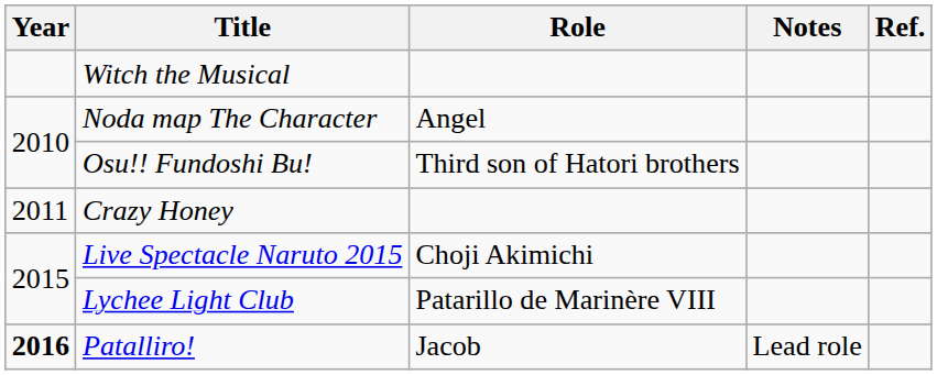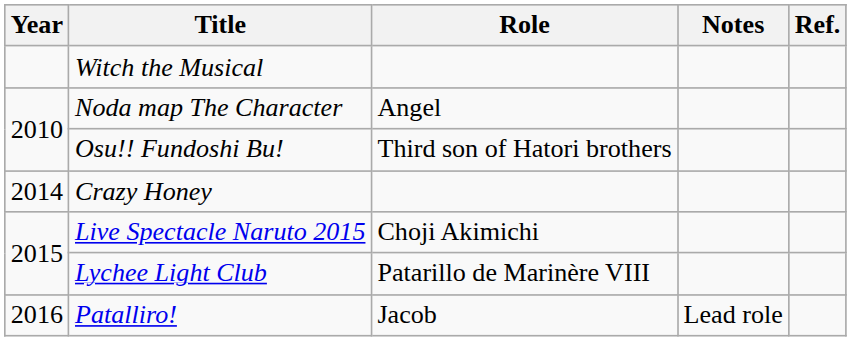 <table class="wikitable">
 <tr>
 <th>Year</th>
 <th>Title</th>
 <th>Role</th>
 <th>Notes</th>
 <th>Ref.</th>
 </tr>
 <tr>
 <td></td>
 <td><em>Witch the Musical</em></td>
 <td></td>
 <td></td>
 <td></td>
 </tr>
 <tr>
 <td rowspan="2">2010</td>
 <td><em>Noda map The Character</em></td>
 <td>Angel</td>
 <td></td>
 <td></td>
 </tr>
 <tr>
 <td><em>Osu!! Fundoshi Bu!</em></td>
 <td>Third son of Hatori brothers</td>
 <td></td>
 <td></td>
 </tr>
 <tr>
-<td>2011</td>
+<td>2014</td>
 <td><em>Crazy Honey</em></td>
 <td></td>
 <td></td>
 <td></td>
 </tr>
 <tr>
 <td rowspan="2">2015</td>
 <td><em><a href='#'>Live Spectacle Naruto 2015</a></em></td>
 <td>Choji Akimichi</td>
 <td></td>
 <td></td>
 </tr>
 <tr>
 <td><em><a href='#'>Lychee Light Club</a></em></td>
 <td>Patarillo de Marinère VIII</td>
 <td></td>
 <td></td>
 </tr>
 <tr>
-<td><strong>2016</strong></td>
+<td>2016</td>
 <td><em><a href='#'>Patalliro!</a></em></td>
 <td>Jacob</td>
 <td>Lead role</td>
 <td></td>
 </tr>
 </table>
